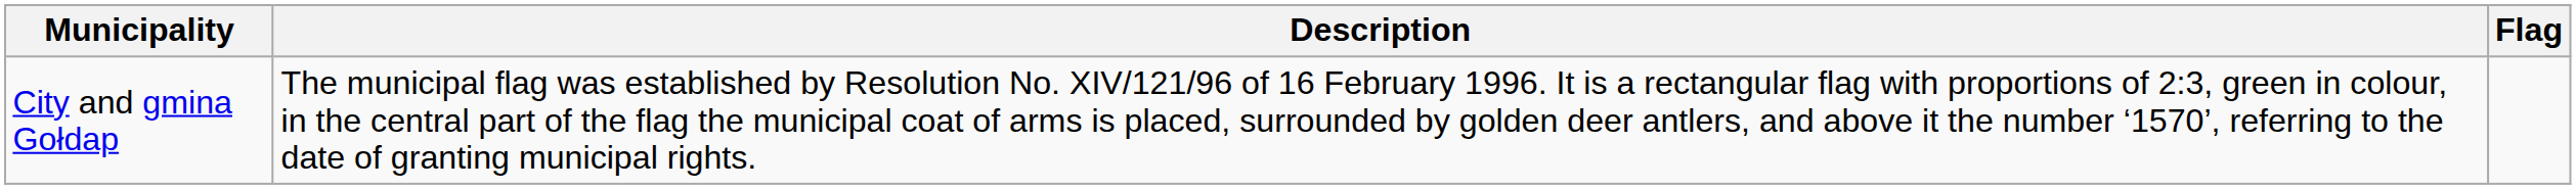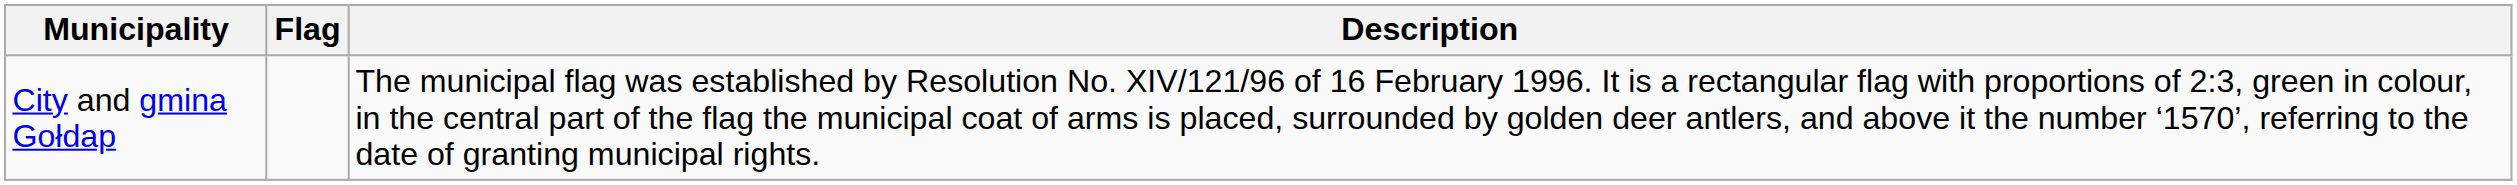 <table class="wikitable">
 <tr>
 <th>Municipality</th>
+<th>Flag</th>
 <th>Description</th>
-<th>Flag</th>
 </tr>
 <tr>
 <td><a href='#'>City</a> and <a href='#'>gmina Gołdap</a></td>
+<td></td>
 <td>The municipal flag was established by Resolution No. XIV/121/96 of 16 February 1996. It is a rectangular flag with proportions of 2:3, green in colour, in the central part of the flag the municipal coat of arms is placed, surrounded by golden deer antlers, and above it the number ‘1570’, referring to the date of granting municipal rights.</td>
-<td></td>
 </tr>
 </table>
